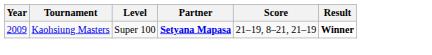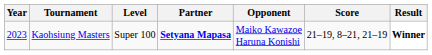 <table class="sortable wikitable" style="font-size: 90%">
 <tr>
 <th>Year</th>
 <th>Tournament</th>
 <th>Level</th>
 <th>Partner</th>
+<th>Opponent</th>
 <th>Score</th>
 <th>Result</th>
 </tr>
 <tr>
-<td align="center"><a href='#'>2009</a></td>
+<td align="center"><a href='#'>2023</a></td>
 <td align="left"><a href='#'>Kaohsiung Masters</a></td>
 <td align="left">Super 100</td>
 <td align="left"><strong> <a href='#'>Setyana Mapasa</a></strong></td>
+<td align="left"> <a href='#'>Maiko Kawazoe</a><br> <a href='#'>Haruna Konishi</a></td>
 <td align="left">21–19, 8–21, 21–19</td>
 <td style="text-align:left; background:white"> <strong>Winner</strong></td>
 </tr>
 </table>
